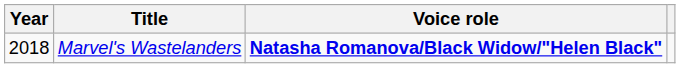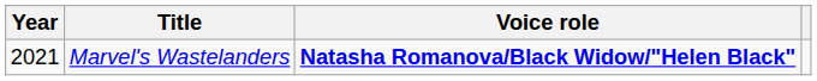 <table class="wikitable unsortable">
 <tr>
 <th>Year</th>
 <th>Title</th>
 <th>Voice role</th>
 <th scope="col" class="unsortable"></th>
 </tr>
 <tr>
-<td>2018</td>
+<td>2021</td>
 <td><em><a href='#'>Marvel's Wastelanders</a></em></td>
 <td><strong><a href='#'>Natasha Romanova/Black Widow/"Helen Black"</a></strong></td>
 <td></td>
 </tr>
 </table>
